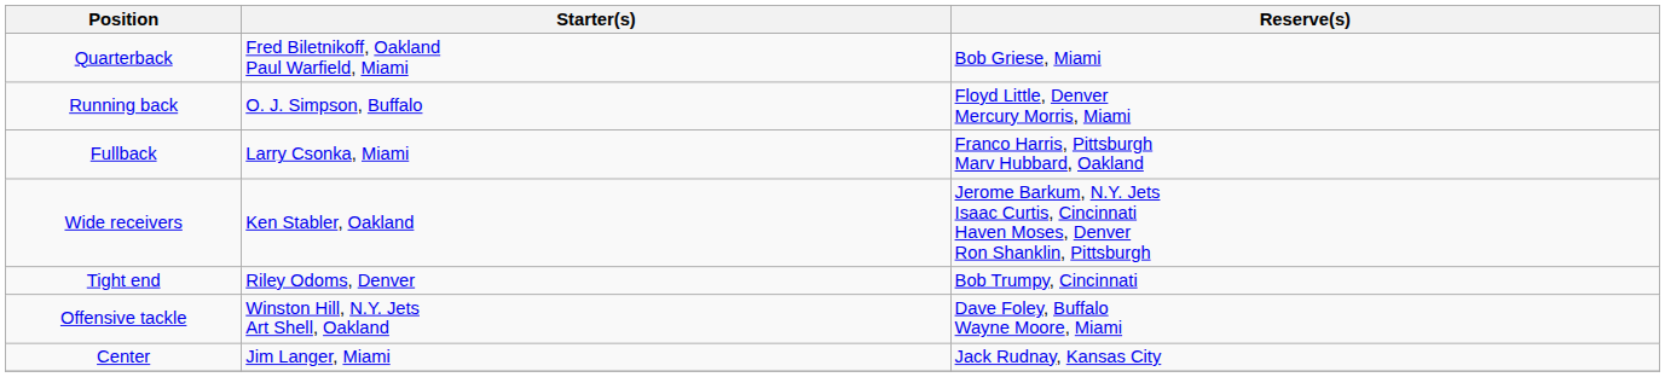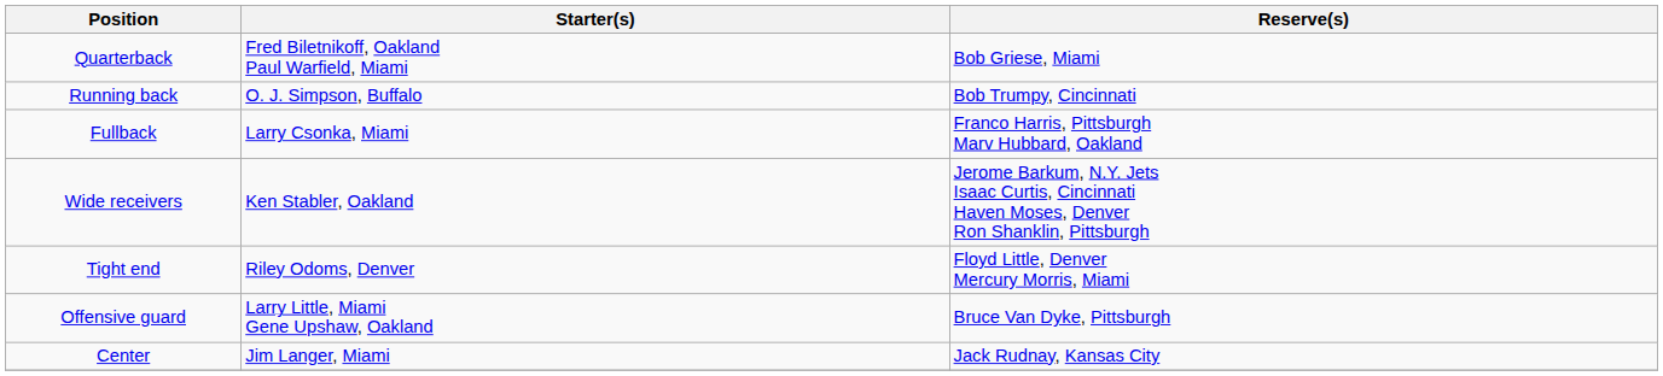 <table class="wikitable" width=75%>
 <tr>
 <th width=10%>Position</th>
 <th width=30%>Starter(s)</th>
 <th width=30%>Reserve(s)</th>
 </tr>
 <tr>
 <td align=center><a href='#'>Quarterback</a></td>
 <td> <a href='#'>Fred Biletnikoff</a>, <a href='#'>Oakland</a><br> <a href='#'>Paul Warfield</a>, <a href='#'>Miami</a></td>
 <td> <a href='#'>Bob Griese</a>, <a href='#'>Miami</a></td>
 </tr>
 <tr>
 <td align=center><a href='#'>Running back</a></td>
 <td> <a href='#'>O. J. Simpson</a>, <a href='#'>Buffalo</a></td>
-<td> <a href='#'>Floyd Little</a>, <a href='#'>Denver</a><br> <a href='#'>Mercury Morris</a>, <a href='#'>Miami</a></td>
+<td> <a href='#'>Bob Trumpy</a>, <a href='#'>Cincinnati</a></td>
 </tr>
 <tr>
 <td align=center><a href='#'>Fullback</a></td>
 <td> <a href='#'>Larry Csonka</a>, <a href='#'>Miami</a></td>
 <td> <a href='#'>Franco Harris</a>, <a href='#'>Pittsburgh</a><br> <a href='#'>Marv Hubbard</a>, <a href='#'>Oakland</a></td>
 </tr>
 <tr>
 <td align=center><a href='#'>Wide receivers</a></td>
 <td> <a href='#'>Ken Stabler</a>, <a href='#'>Oakland</a></td>
 <td> <a href='#'>Jerome Barkum</a>, <a href='#'>N.Y. Jets</a><br> <a href='#'>Isaac Curtis</a>, <a href='#'>Cincinnati</a><br> <a href='#'>Haven Moses</a>, <a href='#'>Denver</a><br> <a href='#'>Ron Shanklin</a>, <a href='#'>Pittsburgh</a></td>
 </tr>
 <tr>
 <td align=center><a href='#'>Tight end</a></td>
 <td> <a href='#'>Riley Odoms</a>, <a href='#'>Denver</a></td>
-<td> <a href='#'>Bob Trumpy</a>, <a href='#'>Cincinnati</a></td>
+<td> <a href='#'>Floyd Little</a>, <a href='#'>Denver</a><br> <a href='#'>Mercury Morris</a>, <a href='#'>Miami</a></td>
 </tr>
 <tr>
-<td align=center><a href='#'>Offensive tackle</a></td>
-<td> <a href='#'>Winston Hill</a>, <a href='#'>N.Y. Jets</a><br> <a href='#'>Art Shell</a>, <a href='#'>Oakland</a></td>
-<td> <a href='#'>Dave Foley</a>, <a href='#'>Buffalo</a><br> <a href='#'>Wayne Moore</a>, <a href='#'>Miami</a></td>
+<td align=center><a href='#'>Offensive guard</a></td>
+<td> <a href='#'>Larry Little</a>, <a href='#'>Miami</a><br> <a href='#'>Gene Upshaw</a>, <a href='#'>Oakland</a></td>
+<td> <a href='#'>Bruce Van Dyke</a>, <a href='#'>Pittsburgh</a></td>
 </tr>
 <tr>
 <td align=center><a href='#'>Center</a></td>
 <td> <a href='#'>Jim Langer</a>, <a href='#'>Miami</a></td>
 <td> <a href='#'>Jack Rudnay</a>, <a href='#'>Kansas City</a></td>
 </tr>
 <tr>
 </tr>
 </table>
